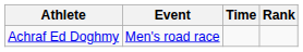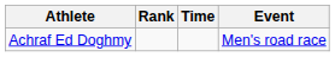 <table class=wikitable style=font-size:95%;text-align:center>
 <tr>
 <th>Athlete</th>
+<th>Rank</th>
+<th>Time</th>
 <th>Event</th>
-<th>Time</th>
-<th>Rank</th>
 </tr>
 <tr align=center>
 <td align=left><a href='#'>Achraf Ed Doghmy</a></td>
-<td align=left><a href='#'>Men's road race</a></td>
 <td></td>
 <td></td>
+<td align=left><a href='#'>Men's road race</a></td>
 </tr>
 </table>
